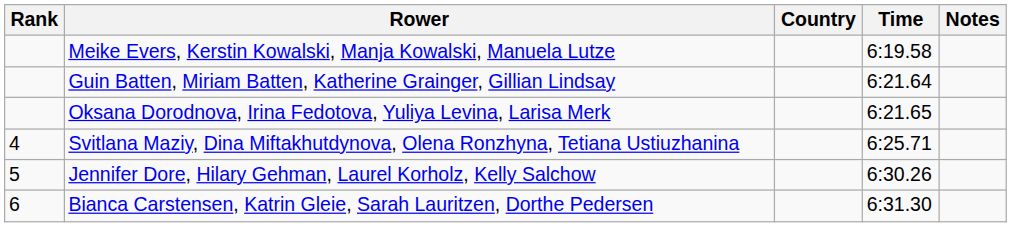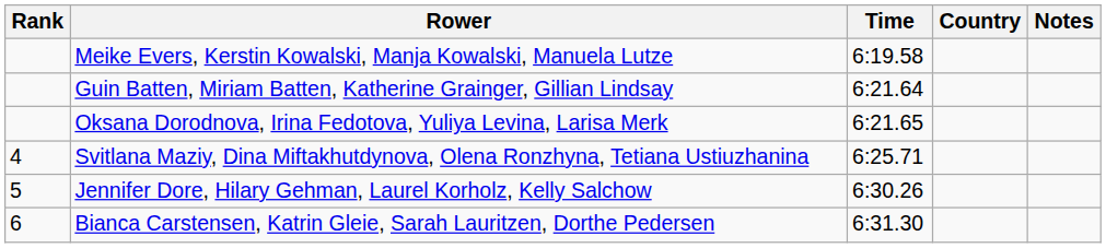 <table class="wikitable sortable" width=65%>
 <tr>
 <th>Rank</th>
 <th>Rower</th>
+<th>Time</th>
 <th>Country</th>
-<th>Time</th>
 <th>Notes</th>
 </tr>
 <tr>
 <td></td>
 <td><a href='#'>Meike Evers</a>, <a href='#'>Kerstin Kowalski</a>, <a href='#'>Manja Kowalski</a>, <a href='#'>Manuela Lutze</a></td>
+<td>6:19.58</td>
 <td></td>
-<td>6:19.58</td>
 <td></td>
 </tr>
 <tr>
 <td></td>
 <td><a href='#'>Guin Batten</a>, <a href='#'>Miriam Batten</a>, <a href='#'>Katherine Grainger</a>, <a href='#'>Gillian Lindsay</a></td>
+<td>6:21.64</td>
 <td></td>
-<td>6:21.64</td>
 <td></td>
 </tr>
 <tr>
 <td></td>
 <td><a href='#'>Oksana Dorodnova</a>, <a href='#'>Irina Fedotova</a>, <a href='#'>Yuliya Levina</a>, <a href='#'>Larisa Merk</a></td>
+<td>6:21.65</td>
 <td></td>
-<td>6:21.65</td>
 <td></td>
 </tr>
 <tr>
 <td>4</td>
 <td><a href='#'>Svitlana Maziy</a>, <a href='#'>Dina Miftakhutdynova</a>, <a href='#'>Olena Ronzhyna</a>, <a href='#'>Tetiana Ustiuzhanina</a></td>
+<td>6:25.71</td>
 <td></td>
-<td>6:25.71</td>
 <td></td>
 </tr>
 <tr>
 <td>5</td>
 <td><a href='#'>Jennifer Dore</a>, <a href='#'>Hilary Gehman</a>, <a href='#'>Laurel Korholz</a>, <a href='#'>Kelly Salchow</a></td>
+<td>6:30.26</td>
 <td></td>
-<td>6:30.26</td>
 <td></td>
 </tr>
 <tr>
 <td>6</td>
 <td><a href='#'>Bianca Carstensen</a>, <a href='#'>Katrin Gleie</a>, <a href='#'>Sarah Lauritzen</a>, <a href='#'>Dorthe Pedersen</a></td>
+<td>6:31.30</td>
 <td></td>
-<td>6:31.30</td>
 <td></td>
 </tr>
 </table>
